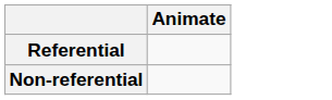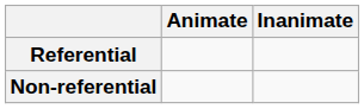 <table class="wikitable">
 <tr>
 <th></th>
 <th>Animate</th>
+<th>Inanimate</th>
 </tr>
 <tr>
 <th>Referential</th>
+<td></td>
 <td></td>
 </tr>
 <tr>
 <th>Non-referential</th>
 <td></td>
+<td></td>
 </tr>
 </table>
